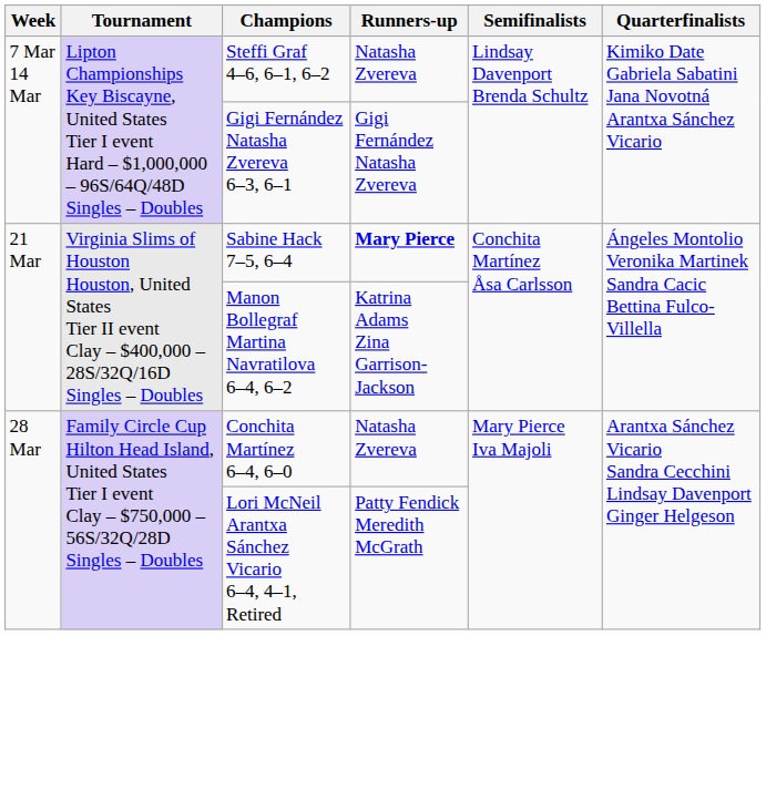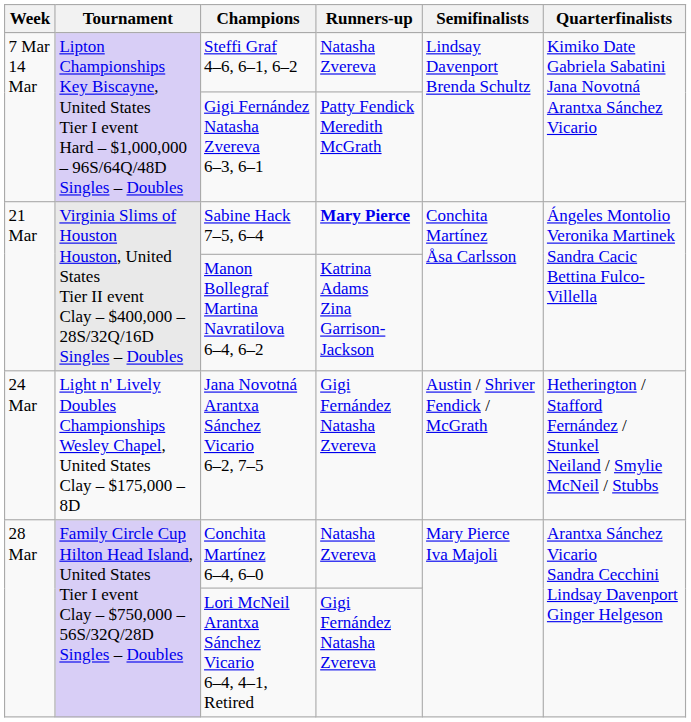 <table class=wikitable style=font-size:95%>
 <tr>
 <th style="width:48px;">Week</th>
 <th style="width:250px;">Tournament</th>
 <th style="width:200px;">Champions</th>
 <th style="width:200px;">Runners-up</th>
 <th style="width:185px;">Semifinalists</th>
 <th style="width:195px;">Quarterfinalists</th>
 </tr>
 <tr valign=top>
 <td rowspan=2>7 Mar<br>14 Mar</td>
 <td rowspan=2 style=background:#d8cef6;><a href='#'>Lipton Championships</a><br> <a href='#'>Key Biscayne</a>, United States<br>Tier I event<br>Hard – $1,000,000 – 96S/64Q/48D<br> <a href='#'>Singles</a> – <a href='#'>Doubles</a></td>
 <td> <a href='#'>Steffi Graf</a><br>4–6, 6–1, 6–2</td>
 <td> <a href='#'>Natasha Zvereva</a></td>
 <td rowspan=2>  <a href='#'>Lindsay Davenport</a><br> <a href='#'>Brenda Schultz</a></td>
 <td rowspan=2> <a href='#'>Kimiko Date</a><br> <a href='#'>Gabriela Sabatini</a><br> <a href='#'>Jana Novotná</a><br> <a href='#'>Arantxa Sánchez Vicario</a></td>
 </tr>
 <tr valign="top">
 <td> <a href='#'>Gigi Fernández</a><br> <a href='#'>Natasha Zvereva</a><br> 6–3, 6–1</td>
-<td> <a href='#'>Gigi Fernández</a><br> <a href='#'>Natasha Zvereva</a></td>
+<td> <a href='#'>Patty Fendick</a><br> <a href='#'>Meredith McGrath</a></td>
 </tr>
 <tr valign=top>
 <td rowspan=2>21 Mar</td>
 <td rowspan=2 style=background:#e9e9e9;><a href='#'>Virginia Slims of Houston</a><br> <a href='#'>Houston</a>, United States<br>Tier II event<br>Clay – $400,000 – 28S/32Q/16D<br> <a href='#'>Singles</a> – <a href='#'>Doubles</a></td>
 <td> <a href='#'>Sabine Hack</a><br>7–5, 6–4</td>
 <td><strong> <a href='#'>Mary Pierce</a></strong></td>
 <td rowspan=2>  <a href='#'>Conchita Martínez</a><br> <a href='#'>Åsa Carlsson</a></td>
 <td rowspan=2> <a href='#'>Ángeles Montolio</a><br> <a href='#'>Veronika Martinek</a><br> <a href='#'>Sandra Cacic</a><br> <a href='#'>Bettina Fulco-Villella</a></td>
 </tr>
 <tr valign="top">
 <td> <a href='#'>Manon Bollegraf</a><br> <a href='#'>Martina Navratilova</a><br> 6–4, 6–2</td>
 <td> <a href='#'>Katrina Adams</a><br> <a href='#'>Zina Garrison-Jackson</a></td>
 </tr>
+<tr valign="top">
+<td>24 Mar</td>
+<td><a href='#'>Light n' Lively Doubles Championships</a><br> <a href='#'>Wesley Chapel</a>, United States<br>Clay – $175,000 – 8D</td>
+<td> <a href='#'>Jana Novotná</a> <br>  <a href='#'>Arantxa Sánchez Vicario</a><br>6–2, 7–5</td>
+<td> <a href='#'>Gigi Fernández</a> <br>  <a href='#'>Natasha Zvereva</a></td>
+<td> <a href='#'>Austin</a> /  <a href='#'>Shriver</a> <br> <a href='#'>Fendick</a> /  <a href='#'>McGrath</a></td>
+<td> <a href='#'>Hetherington</a> /  <a href='#'>Stafford</a> <br> <a href='#'>Fernández</a> /   <a href='#'>Stunkel</a> <br> <a href='#'>Neiland</a> /  <a href='#'>Smylie</a> <br> <a href='#'>McNeil</a> /  <a href='#'>Stubbs</a></td>
+</tr>
 <tr valign=top>
 <td rowspan=2>28 Mar</td>
 <td rowspan=2 style=background:#d8cef6;><a href='#'>Family Circle Cup</a><br> <a href='#'>Hilton Head Island</a>, United States<br>Tier I event<br>Clay – $750,000 – 56S/32Q/28D<br> <a href='#'>Singles</a> – <a href='#'>Doubles</a></td>
 <td> <a href='#'>Conchita Martínez</a><br>6–4, 6–0</td>
 <td> <a href='#'>Natasha Zvereva</a></td>
 <td rowspan=2>  <a href='#'>Mary Pierce</a><br> <a href='#'>Iva Majoli</a></td>
 <td rowspan=2> <a href='#'>Arantxa Sánchez Vicario</a><br> <a href='#'>Sandra Cecchini</a><br> <a href='#'>Lindsay Davenport</a><br> <a href='#'>Ginger Helgeson</a></td>
 </tr>
 <tr valign="top">
 <td> <a href='#'>Lori McNeil</a><br> <a href='#'>Arantxa Sánchez Vicario</a><br> 6–4, 4–1, Retired</td>
-<td> <a href='#'>Patty Fendick</a><br> <a href='#'>Meredith McGrath</a></td>
+<td> <a href='#'>Gigi Fernández</a><br> <a href='#'>Natasha Zvereva</a></td>
 </tr>
 </table>
